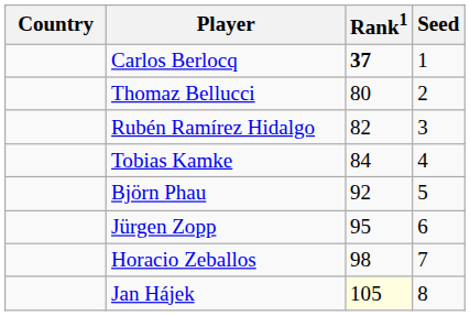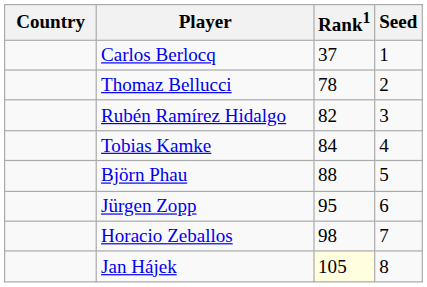 <table class="sortable wikitable">
 <tr>
 <th width="70">Country</th>
 <th width="175">Player</th>
 <th>Rank<sup>1</sup></th>
 <th>Seed</th>
 </tr>
 <tr>
 <td></td>
 <td><a href='#'>Carlos Berlocq</a></td>
-<td><strong>37</strong></td>
+<td>37</td>
 <td>1</td>
 </tr>
 <tr>
 <td></td>
 <td><a href='#'>Thomaz Bellucci</a></td>
-<td>80</td>
+<td>78</td>
 <td>2</td>
 </tr>
 <tr>
 <td></td>
 <td><a href='#'>Rubén Ramírez Hidalgo</a></td>
 <td>82</td>
 <td>3</td>
 </tr>
 <tr>
 <td></td>
 <td><a href='#'>Tobias Kamke</a></td>
 <td>84</td>
 <td>4</td>
 </tr>
 <tr>
 <td></td>
 <td><a href='#'>Björn Phau</a></td>
-<td>92</td>
+<td>88</td>
 <td>5</td>
 </tr>
 <tr>
 <td></td>
 <td><a href='#'>Jürgen Zopp</a></td>
 <td>95</td>
 <td>6</td>
 </tr>
 <tr>
 <td></td>
 <td><a href='#'>Horacio Zeballos</a></td>
 <td>98</td>
 <td>7</td>
 </tr>
 <tr>
 <td></td>
 <td><a href='#'>Jan Hájek</a></td>
 <td style="background: lightyellow;">105</td>
 <td>8</td>
 </tr>
 </table>
